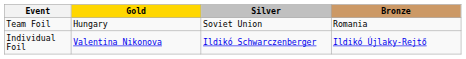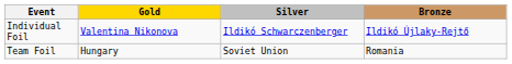 <table class="wikitable">
 <tr>
 <th width="100">Event</th>
 <th style="background-color:gold;" width="200"> Gold</th>
 <th style="background-color:silver;" width="200"> Silver</th>
 <th style="background-color:#CC9966;" width="200"> Bronze</th>
 </tr>
 <tr>
+<td>Individual Foil</td>
+<td> <a href='#'>Valentina Nikonova</a></td>
+<td> <a href='#'>Ildikó Schwarczenberger</a></td>
+<td> <a href='#'>Ildikó Újlaky-Rejtő</a></td>
+</tr>
+<tr>
 <td>Team Foil</td>
 <td> Hungary</td>
 <td> Soviet Union</td>
 <td> Romania</td>
 </tr>
-<tr>
-<td>Individual Foil</td>
-<td> <a href='#'>Valentina Nikonova</a></td>
-<td> <a href='#'>Ildikó Schwarczenberger</a></td>
-<td> <a href='#'>Ildikó Újlaky-Rejtő</a></td>
-</tr>
 </table>
